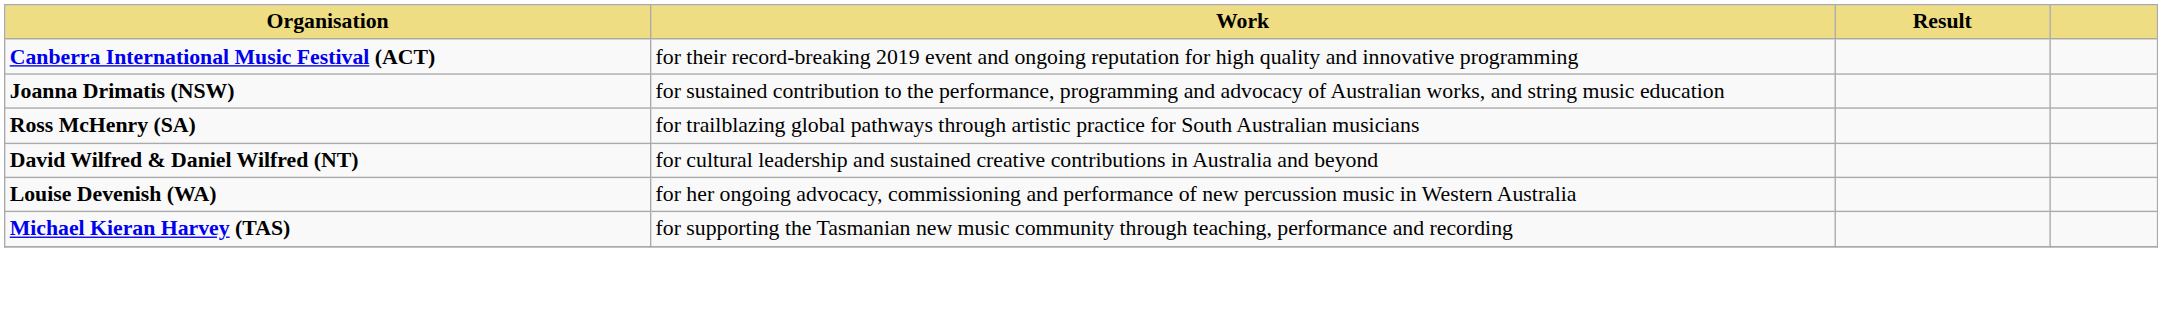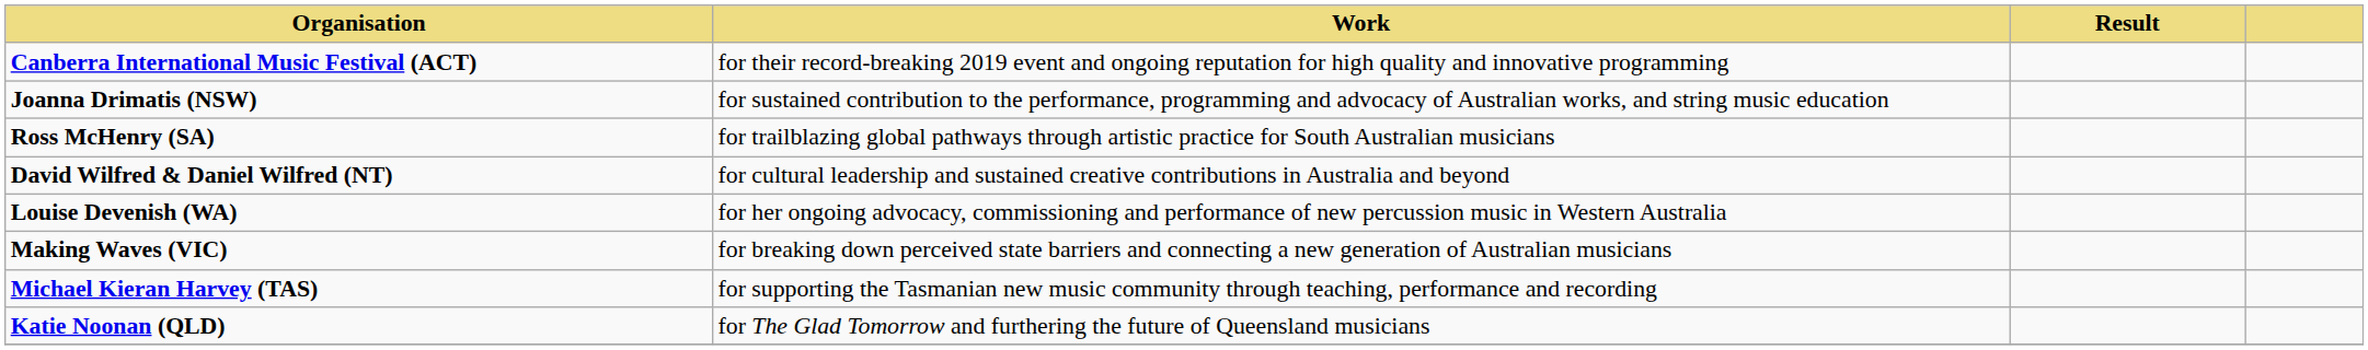 <table class="wikitable" width="100%">
 <tr>
 <th style="width:30%;background:#EEDD82;">Organisation</th>
 <th style="width:55%;background:#EEDD82;">Work</th>
 <th style="width:10%;background:#EEDD82;">Result</th>
 <th style="width:5%;background:#EEDD82;"></th>
 </tr>
 <tr>
 <td><strong><a href='#'>Canberra International Music Festival</a> (ACT)</strong></td>
 <td>for their record-breaking 2019 event and ongoing reputation for high quality and innovative programming</td>
 <td></td>
 <td></td>
 </tr>
 <tr>
 <td><strong>Joanna Drimatis (NSW)</strong></td>
 <td for sustained contribution to the performance, programming and advocacy of Australian works, and string music education>for sustained contribution to the performance, programming and advocacy of Australian works, and string music education</td>
 <td></td>
 <td></td>
 </tr>
 <tr>
 <td><strong>Ross McHenry (SA)</strong></td>
 <td for trailblazing global pathways through artistic practice for South Australian musicians>for trailblazing global pathways through artistic practice for South Australian musicians</td>
 <td></td>
 <td></td>
 </tr>
 <tr>
 <td><strong>David Wilfred & Daniel Wilfred (NT)</strong></td>
 <td for cultural leadership and sustained creative contributions in Australia and beyond>for cultural leadership and sustained creative contributions in Australia and beyond</td>
 <td></td>
 <td></td>
 </tr>
 <tr>
 <td><strong>Louise Devenish (WA)</strong></td>
 <td for her ongoing advocacy, commissioning and performance of new percussion music in Western Australia>for her ongoing advocacy, commissioning and performance of new percussion music in Western Australia</td>
 <td></td>
 <td></td>
 </tr>
 <tr>
+<td><strong>Making Waves (VIC)</strong></td>
+<td>for breaking down perceived state barriers and connecting a new generation of Australian musicians</td>
+<td></td>
+<td></td>
+</tr>
+<tr>
 <td><strong><a href='#'>Michael Kieran Harvey</a> (TAS)</strong></td>
 <td for supporting the Tasmanian new music community through teaching, performance and recording>for supporting the Tasmanian new music community through teaching, performance and recording</td>
 <td></td>
 <td></td>
 </tr>
 <tr>
+<td><strong><a href='#'>Katie Noonan</a> (QLD)</strong></td>
+<td for >for <em>The Glad Tomorrow</em> and furthering the future of Queensland musicians</td>
+<td></td>
+<td></td>
+</tr>
+<tr>
 </tr>
 </table>
